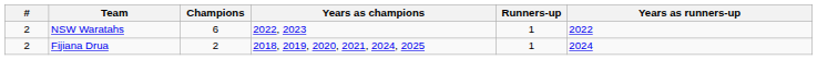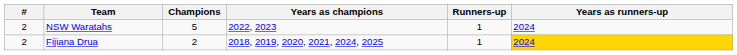 <table class="wikitable sortable">
 <tr>
 <th style="text-align:center; width:5%;">#</th>
 <th style="text-align:center; width:15%;">Team</th>
 <th style="text-align:center; width:8%;">Champions</th>
 <th style="text-align:center; width:28%;">Years as champions</th>
 <th style="text-align:center; width:8%;">Runners-up</th>
 <th style="text-align:center; width:28%;">Years as runners-up</th>
 </tr>
 <tr>
 <td align=center>2</td>
 <td><a href='#'>NSW Waratahs</a></td>
-<td align=center>6</td>
+<td align=center>5</td>
 <td><a href='#'>2022</a>, <a href='#'>2023</a></td>
 <td align=center>1</td>
-<td><a href='#'>2022</a></td>
+<td><a href='#'>2024</a></td>
 </tr>
 <tr>
 <td align=center>2</td>
 <td><a href='#'>Fijiana Drua</a></td>
 <td align=center>2</td>
 <td><a href='#'>2018</a>, <a href='#'>2019</a>, <a href='#'>2020</a>, <a href='#'>2021</a>, <a href='#'>2024</a>, <a href='#'>2025</a></td>
 <td align=center>1</td>
-<td><a href='#'>2024</a></td>
+<td style="background: gold;"><a href='#'>2024</a></td>
 </tr>
 </table>
